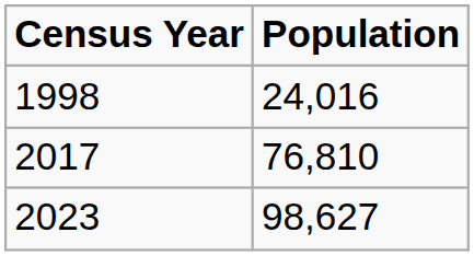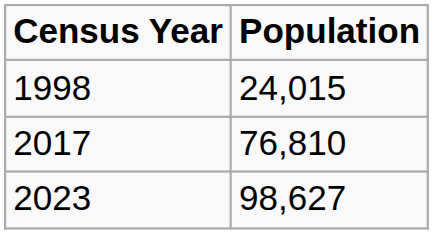 <table class="wikitable">
 <tr>
 <td><strong>Census Year</strong></td>
 <td><strong>Population</strong></td>
 </tr>
 <tr>
 <td>1998</td>
-<td>24,016</td>
+<td>24,015</td>
 </tr>
 <tr>
 <td>2017</td>
 <td>76,810</td>
 </tr>
 <tr>
 <td>2023</td>
 <td>98,627</td>
 </tr>
 </table>
